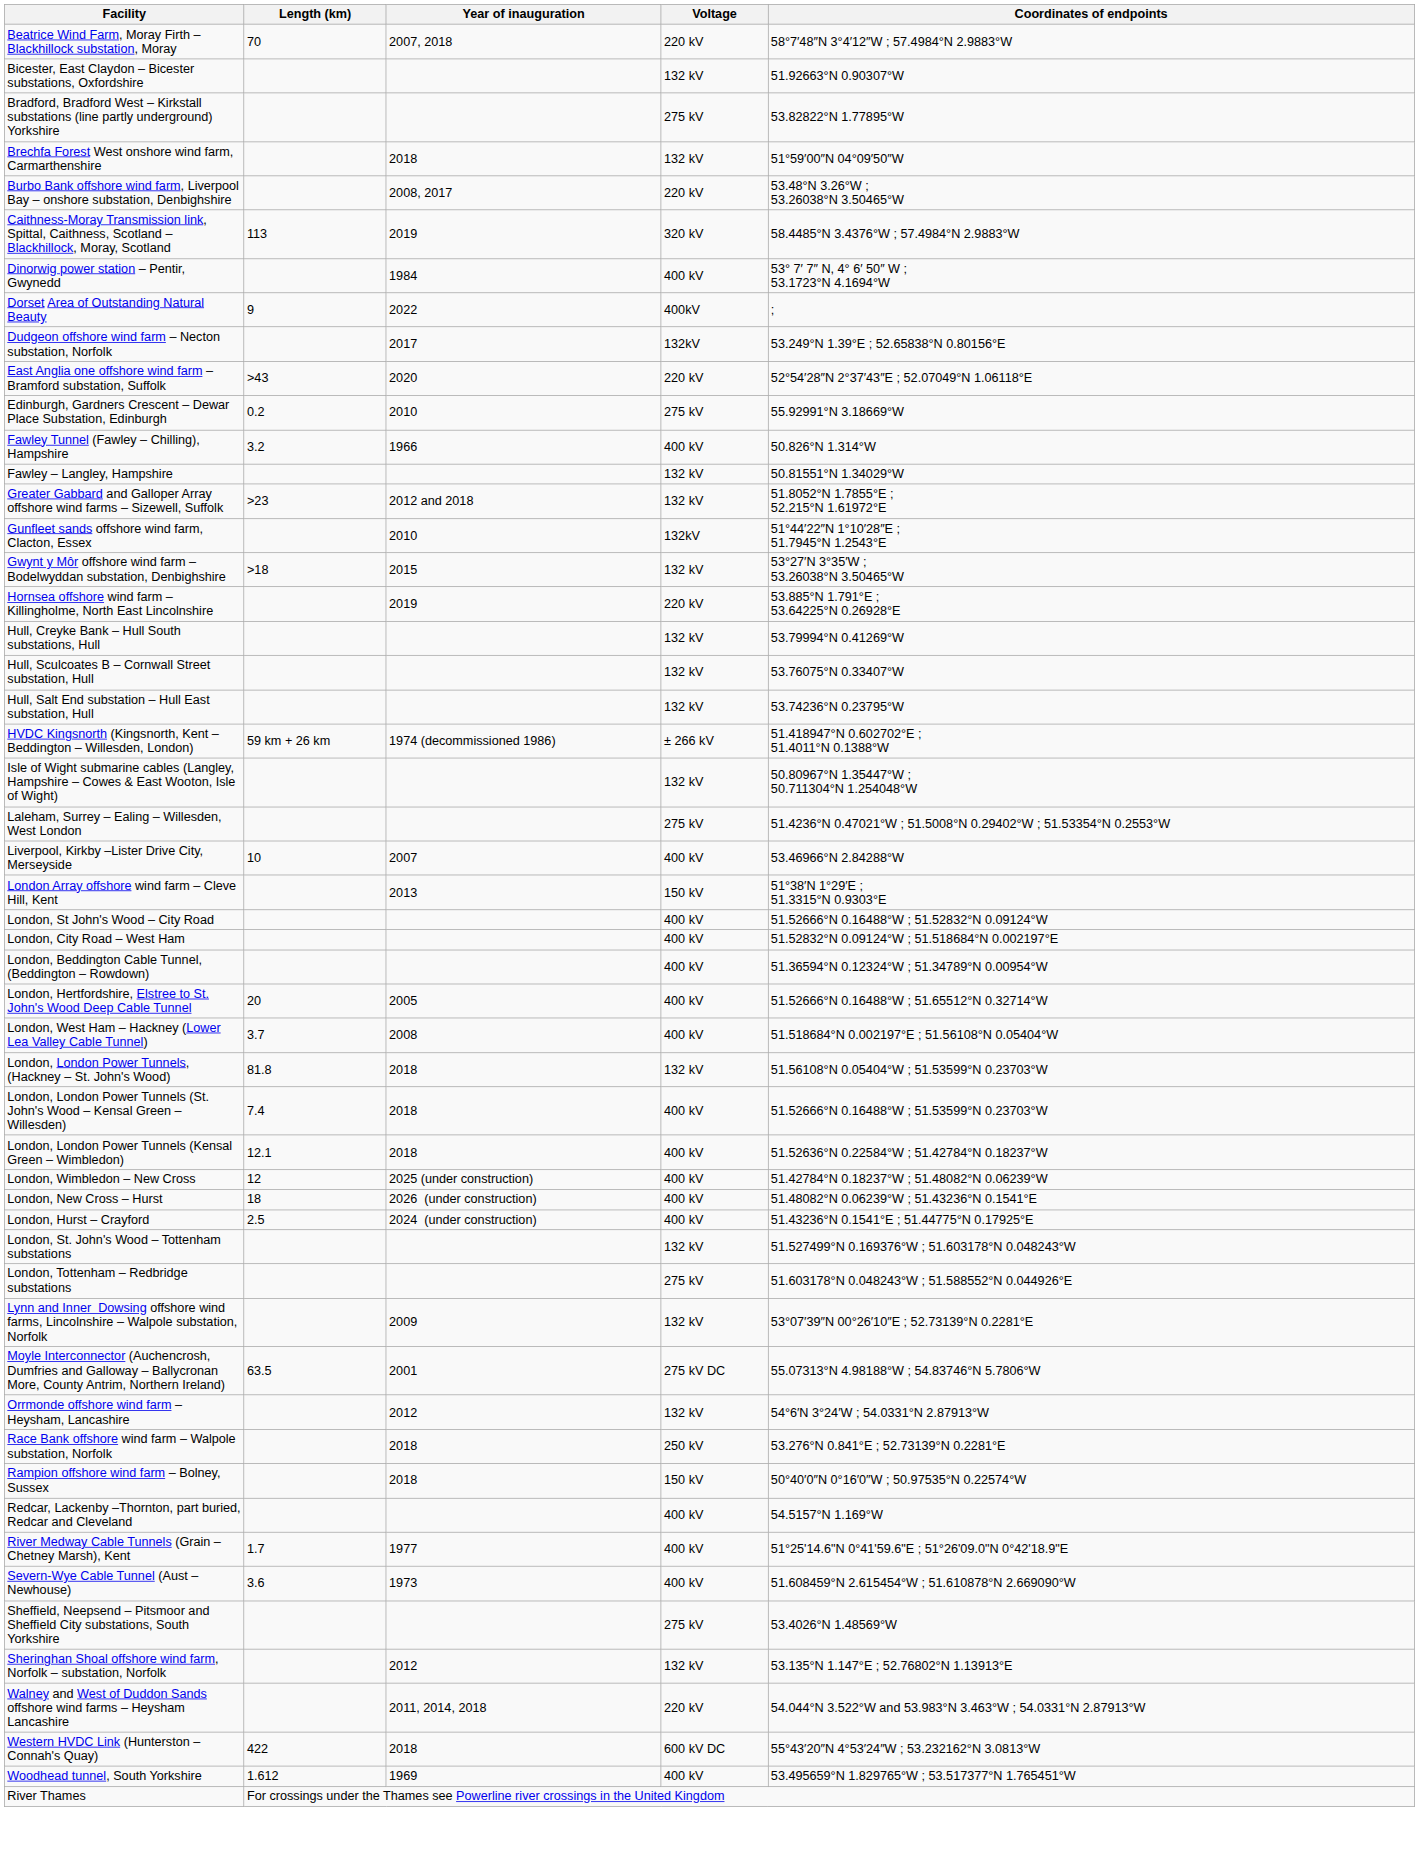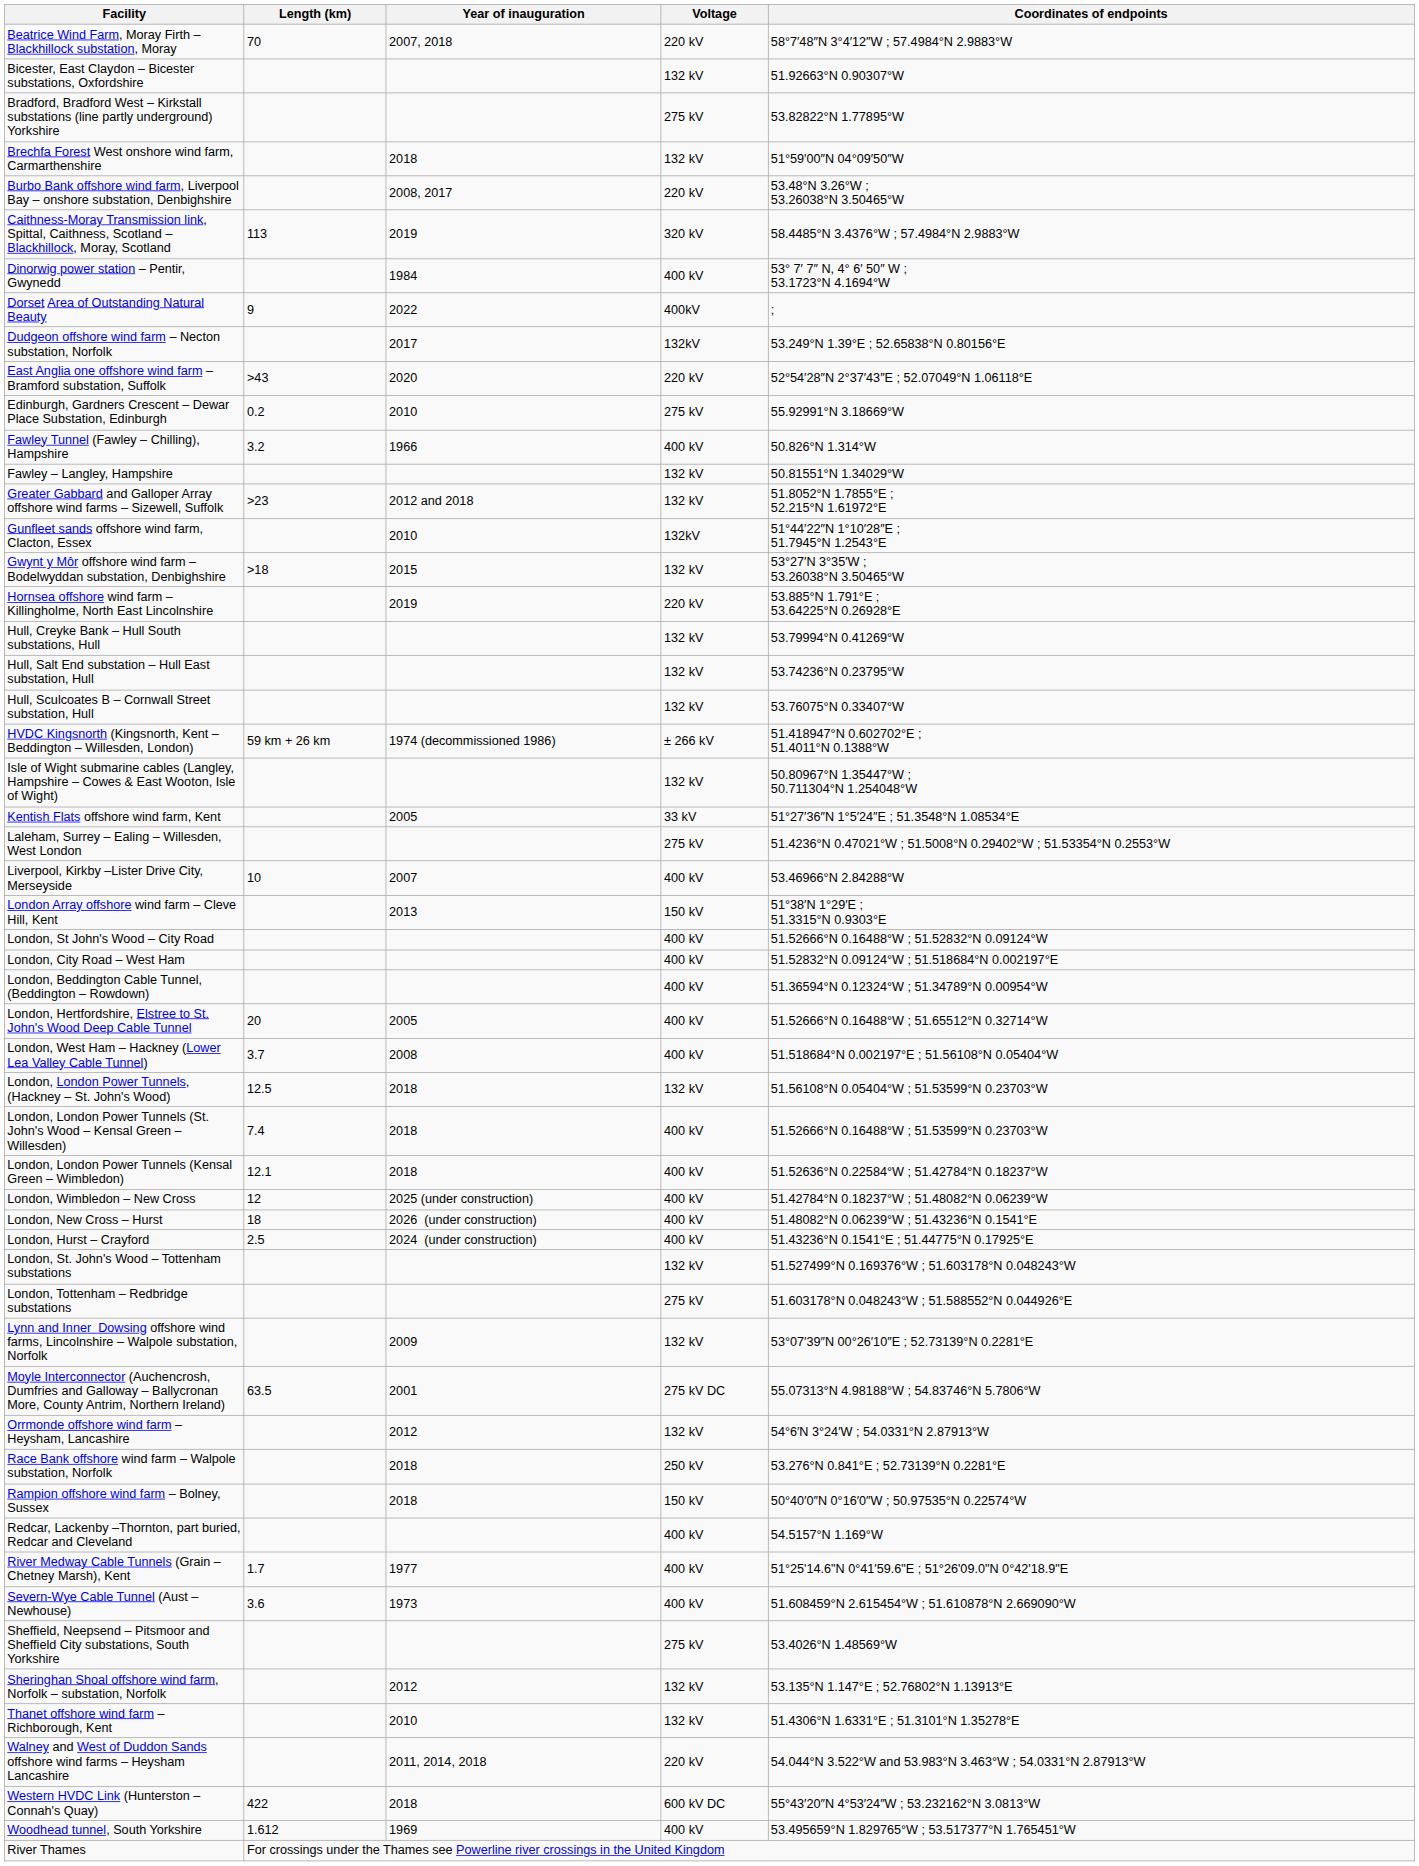 <table class="wikitable sortable" width="90%">
 <tr bgcolor="#dfdfdf">
 <th width="17%">Facility</th>
 <th>Length (km)</th>
 <th>Year of inauguration</th>
 <th>Voltage</th>
 <th>Coordinates of endpoints</th>
 </tr>
 <tr>
 <td><a href='#'>Beatrice Wind Farm</a>, Moray Firth – <a href='#'>Blackhillock substation</a>, Moray</td>
 <td>70</td>
 <td>2007, 2018</td>
 <td>220 kV</td>
 <td>58°7′48″N 3°4′12″W ; 57.4984°N 2.9883°W</td>
 </tr>
 <tr>
 <td>Bicester, East Claydon –  Bicester substations, Oxfordshire</td>
 <td></td>
 <td></td>
 <td>132 kV</td>
 <td>51.92663°N 0.90307°W</td>
 </tr>
 <tr>
 <td>Bradford, Bradford West – Kirkstall substations (line partly underground) Yorkshire</td>
 <td></td>
 <td></td>
 <td>275 kV</td>
 <td>53.82822°N 1.77895°W</td>
 </tr>
 <tr>
 <td><a href='#'>Brechfa Forest</a> West onshore wind farm, Carmarthenshire</td>
 <td></td>
 <td>2018</td>
 <td>132 kV</td>
 <td>51°59′00″N 04°09′50″W</td>
 </tr>
 <tr>
 <td><a href='#'>Burbo Bank offshore wind farm</a>, Liverpool Bay – onshore substation, Denbighshire</td>
 <td></td>
 <td>2008, 2017</td>
 <td>220 kV</td>
 <td>53.48°N 3.26°W ;<br>53.26038°N 3.50465°W</td>
 </tr>
 <tr>
 <td><a href='#'>Caithness-Moray Transmission link</a>, Spittal, Caithness, Scotland – <a href='#'>Blackhillock</a>, Moray, Scotland</td>
 <td>113</td>
 <td>2019</td>
 <td>320 kV</td>
 <td>58.4485°N 3.4376°W ; 57.4984°N 2.9883°W</td>
 </tr>
 <tr>
 <td><a href='#'>Dinorwig power station</a> – Pentir, Gwynedd</td>
 <td></td>
 <td>1984</td>
 <td>400 kV</td>
 <td>53° 7′ 7″ N, 4° 6′ 50″ W ;<br>53.1723°N 4.1694°W</td>
 </tr>
 <tr>
 <td><a href='#'>Dorset</a> <a href='#'>Area of Outstanding Natural Beauty</a></td>
 <td>9</td>
 <td>2022</td>
 <td>400kV</td>
 <td> ; </td>
 </tr>
 <tr>
 <td><a href='#'>Dudgeon offshore wind farm</a> –  Necton substation, Norfolk</td>
 <td></td>
 <td>2017</td>
 <td>132kV</td>
 <td>53.249°N 1.39°E ; 52.65838°N 0.80156°E</td>
 </tr>
 <tr>
 <td><a href='#'>East Anglia one offshore wind farm</a> – Bramford substation, Suffolk</td>
 <td>>43</td>
 <td>2020</td>
 <td>220 kV</td>
 <td>52°54′28″N 2°37′43″E ; 52.07049°N 1.06118°E</td>
 </tr>
 <tr>
 <td>Edinburgh, Gardners Crescent – Dewar Place Substation, Edinburgh</td>
 <td>0.2</td>
 <td>2010</td>
 <td>275 kV</td>
 <td>55.92991°N 3.18669°W</td>
 </tr>
 <tr>
 <td><a href='#'>Fawley Tunnel</a>  (Fawley – Chilling), Hampshire</td>
 <td>3.2</td>
 <td>1966</td>
 <td>400 kV</td>
 <td>50.826°N 1.314°W</td>
 </tr>
 <tr>
 <td>Fawley –  Langley, Hampshire</td>
 <td></td>
 <td></td>
 <td>132 kV</td>
 <td>50.81551°N 1.34029°W</td>
 </tr>
 <tr>
 <td><a href='#'>Greater Gabbard</a> and Galloper  Array offshore wind farms – Sizewell, Suffolk</td>
 <td>>23</td>
 <td>2012 and 2018</td>
 <td>132 kV</td>
 <td>51.8052°N 1.7855°E ;<br>52.215°N 1.61972°E</td>
 </tr>
 <tr>
 <td><a href='#'>Gunfleet sands</a> offshore wind farm, Clacton, Essex</td>
 <td></td>
 <td>2010</td>
 <td>132kV</td>
 <td>51°44′22″N 1°10′28″E ;<br>51.7945°N 1.2543°E</td>
 </tr>
 <tr>
 <td><a href='#'>Gwynt y Môr</a> offshore wind farm  –  Bodelwyddan substation, Denbighshire</td>
 <td>>18</td>
 <td>2015</td>
 <td>132 kV</td>
 <td>53°27′N 3°35′W ;<br>53.26038°N 3.50465°W</td>
 </tr>
 <tr>
 <td><a href='#'>Hornsea offshore</a> wind farm –  Killingholme, North  East Lincolnshire</td>
 <td></td>
 <td>2019</td>
 <td>220 kV</td>
 <td>53.885°N 1.791°E ;<br>53.64225°N 0.26928°E</td>
 </tr>
 <tr>
 <td>Hull, Creyke  Bank  – Hull South substations, Hull</td>
 <td></td>
 <td></td>
 <td>132  kV</td>
 <td>53.79994°N 0.41269°W</td>
 </tr>
 <tr>
+<td>Hull, Salt End  substation – Hull East substation, Hull</td>
+<td></td>
+<td></td>
+<td>132 kV</td>
+<td>53.74236°N 0.23795°W</td>
+</tr>
+<tr>
 <td>Hull,  Sculcoates B  – Cornwall Street substation, Hull</td>
 <td></td>
 <td></td>
 <td>132 kV</td>
 <td>53.76075°N 0.33407°W</td>
-</tr>
-<tr>
-<td>Hull, Salt End  substation – Hull East substation, Hull</td>
-<td></td>
-<td></td>
-<td>132 kV</td>
-<td>53.74236°N 0.23795°W</td>
 </tr>
 <tr>
 <td><a href='#'>HVDC Kingsnorth</a> (Kingsnorth, Kent – Beddington – Willesden, London)</td>
 <td>59 km + 26 km</td>
 <td>1974 (decommissioned 1986)</td>
 <td>± 266 kV</td>
 <td>51.418947°N 0.602702°E ;<br>51.4011°N 0.1388°W</td>
 </tr>
 <tr>
 <td>Isle of Wight  submarine cables (Langley, Hampshire – Cowes & East Wooton, Isle of Wight)</td>
 <td></td>
 <td></td>
 <td>132 kV</td>
 <td>50.80967°N 1.35447°W ;<br>50.711304°N 1.254048°W</td>
+</tr>
+<tr>
+<td><a href='#'>Kentish Flats</a> offshore  wind farm, Kent</td>
+<td></td>
+<td>2005</td>
+<td>33 kV</td>
+<td>51°27′36″N 1°5′24″E ; 51.3548°N 1.08534°E</td>
 </tr>
 <tr>
 <td>Laleham, Surrey –  Ealing – Willesden, West London</td>
 <td></td>
 <td></td>
 <td>275 kV</td>
 <td>51.4236°N 0.47021°W ; 51.5008°N 0.29402°W ; 51.53354°N 0.2553°W</td>
 </tr>
 <tr>
 <td>Liverpool, Kirkby –Lister Drive City, Merseyside</td>
 <td>10</td>
 <td>2007</td>
 <td>400 kV</td>
 <td>53.46966°N 2.84288°W</td>
 </tr>
 <tr>
 <td><a href='#'>London Array offshore</a> wind farm – Cleve Hill, Kent</td>
 <td></td>
 <td>2013</td>
 <td>150 kV</td>
 <td>51°38′N 1°29′E ;<br>51.3315°N 0.9303°E</td>
 </tr>
 <tr>
 <td>London, St  John's Wood – City Road</td>
 <td></td>
 <td></td>
 <td>400 kV</td>
 <td>51.52666°N 0.16488°W ; 51.52832°N 0.09124°W</td>
 </tr>
 <tr>
 <td>London, City  Road – West Ham</td>
 <td></td>
 <td></td>
 <td>400 kV</td>
 <td>51.52832°N 0.09124°W ; 51.518684°N 0.002197°E</td>
 </tr>
 <tr>
 <td>London,  Beddington Cable Tunnel,(Beddington – Rowdown)</td>
 <td></td>
 <td></td>
 <td>400 kV</td>
 <td>51.36594°N 0.12324°W ; 51.34789°N 0.00954°W</td>
 </tr>
 <tr>
 <td>London, Hertfordshire, <a href='#'>Elstree to St. John's Wood Deep Cable Tunnel</a></td>
 <td>20</td>
 <td>2005</td>
 <td>400 kV</td>
 <td>51.52666°N 0.16488°W ; 51.65512°N 0.32714°W</td>
 </tr>
 <tr>
 <td>London, West Ham – Hackney (<a href='#'>Lower Lea Valley Cable Tunnel</a>)</td>
 <td>3.7</td>
 <td>2008</td>
 <td>400 kV</td>
 <td>51.518684°N 0.002197°E  ; 51.56108°N 0.05404°W</td>
 </tr>
 <tr>
 <td>London, <a href='#'>London Power Tunnels</a>, (Hackney – St. John's Wood)</td>
-<td>81.8</td>
+<td>12.5</td>
 <td>2018</td>
 <td>132 kV</td>
 <td>51.56108°N 0.05404°W ; 51.53599°N 0.23703°W</td>
 </tr>
 <tr>
 <td>London, London Power Tunnels (St. John's Wood – Kensal Green – Willesden)</td>
 <td>7.4</td>
 <td>2018</td>
 <td>400 kV</td>
 <td>51.52666°N 0.16488°W ; 51.53599°N 0.23703°W</td>
 </tr>
 <tr>
 <td>London, London Power Tunnels  (Kensal Green – Wimbledon)</td>
 <td>12.1</td>
 <td>2018</td>
 <td>400 kV</td>
 <td>51.52636°N 0.22584°W ; 51.42784°N 0.18237°W</td>
 </tr>
 <tr>
 <td>London,  Wimbledon – New Cross</td>
 <td>12</td>
 <td>2025 (under construction)</td>
 <td>400 kV</td>
 <td>51.42784°N 0.18237°W ; 51.48082°N 0.06239°W</td>
 </tr>
 <tr>
 <td>London, New  Cross – Hurst</td>
 <td>18</td>
 <td>2026  (under construction)</td>
 <td>400 kV</td>
 <td>51.48082°N 0.06239°W ; 51.43236°N 0.1541°E</td>
 </tr>
 <tr>
 <td>London, Hurst  – Crayford</td>
 <td>2.5</td>
 <td>2024  (under construction)</td>
 <td>400 kV</td>
 <td>51.43236°N 0.1541°E ; 51.44775°N 0.17925°E</td>
 </tr>
 <tr>
 <td>London, St. John's Wood – Tottenham substations</td>
 <td></td>
 <td></td>
 <td>132 kV</td>
 <td>51.527499°N 0.169376°W ; 51.603178°N 0.048243°W</td>
 </tr>
 <tr>
 <td>London, Tottenham – Redbridge substations</td>
 <td></td>
 <td></td>
 <td>275 kV</td>
 <td>51.603178°N 0.048243°W ; 51.588552°N 0.044926°E</td>
 </tr>
 <tr>
 <td><a href='#'>Lynn and Inner  Dowsing</a> offshore wind farms, Lincolnshire –  Walpole substation, Norfolk</td>
 <td></td>
 <td>2009</td>
 <td>132 kV</td>
 <td>53°07′39″N 00°26′10″E ; 52.73139°N 0.2281°E</td>
 </tr>
 <tr>
 <td><a href='#'>Moyle Interconnector</a> (Auchencrosh, Dumfries and Galloway – Ballycronan More, County Antrim, Northern Ireland)</td>
 <td>63.5</td>
 <td>2001</td>
 <td>275 kV DC</td>
 <td>55.07313°N 4.98188°W ; 54.83746°N 5.7806°W</td>
 </tr>
 <tr>
 <td><a href='#'>Orrmonde offshore wind farm</a> – Heysham, Lancashire</td>
 <td></td>
 <td>2012</td>
 <td>132 kV</td>
 <td>54°6′N 3°24′W ; 54.0331°N 2.87913°W</td>
 </tr>
 <tr>
 <td><a href='#'>Race Bank offshore</a>  wind farm – Walpole substation, Norfolk</td>
 <td></td>
 <td>2018</td>
 <td>250 kV</td>
 <td>53.276°N 0.841°E ; 52.73139°N 0.2281°E</td>
 </tr>
 <tr>
 <td><a href='#'>Rampion offshore wind farm</a> – Bolney, Sussex</td>
 <td></td>
 <td>2018</td>
 <td>150 kV</td>
 <td>50°40′0″N 0°16′0″W ; 50.97535°N 0.22574°W</td>
 </tr>
 <tr>
 <td>Redcar,  Lackenby –Thornton, part buried, Redcar and Cleveland</td>
 <td></td>
 <td></td>
 <td>400 kV</td>
 <td>54.5157°N 1.169°W</td>
 </tr>
 <tr>
 <td><a href='#'>River Medway Cable Tunnels</a> (Grain – Chetney Marsh), Kent</td>
 <td>1.7</td>
 <td>1977</td>
 <td>400 kV</td>
 <td>51°25'14.6"N 0°41'59.6"E ; 51°26'09.0"N 0°42'18.9"E</td>
 </tr>
 <tr>
 <td><a href='#'>Severn-Wye Cable Tunnel</a> (Aust – Newhouse)</td>
 <td>3.6</td>
 <td>1973</td>
 <td>400 kV</td>
 <td>51.608459°N 2.615454°W ; 51.610878°N 2.669090°W</td>
 </tr>
 <tr>
 <td>Sheffield, Neepsend  – Pitsmoor and Sheffield City substations, South Yorkshire</td>
 <td></td>
 <td></td>
 <td>275 kV</td>
 <td>53.4026°N 1.48569°W</td>
 </tr>
 <tr>
 <td><a href='#'>Sheringhan Shoal offshore wind farm</a>, Norfolk – substation, Norfolk</td>
 <td></td>
 <td>2012</td>
 <td>132 kV</td>
 <td>53.135°N 1.147°E ; 52.76802°N 1.13913°E</td>
 </tr>
 <tr>
+<td><a href='#'>Thanet offshore wind farm</a> – Richborough, Kent</td>
+<td></td>
+<td>2010</td>
+<td>132 kV</td>
+<td>51.4306°N 1.6331°E ; 51.3101°N 1.35278°E</td>
+</tr>
+<tr>
 <td><a href='#'>Walney</a> and <a href='#'>West of Duddon Sands</a> offshore wind farms – Heysham Lancashire</td>
 <td></td>
 <td>2011, 2014, 2018</td>
 <td>220 kV</td>
 <td>54.044°N 3.522°W and 53.983°N 3.463°W ; 54.0331°N 2.87913°W</td>
 </tr>
 <tr>
 <td><a href='#'>Western HVDC Link</a> (Hunterston – Connah's Quay)</td>
 <td>422</td>
 <td>2018</td>
 <td>600 kV DC</td>
 <td>55°43′20″N 4°53′24″W ; 53.232162°N 3.0813°W</td>
 </tr>
 <tr>
 <td><a href='#'>Woodhead tunnel</a>, South Yorkshire</td>
 <td>1.612</td>
 <td>1969</td>
 <td>400 kV</td>
 <td>53.495659°N 1.829765°W ; 53.517377°N 1.765451°W</td>
 </tr>
 <tr>
 <td>River Thames</td>
 <td colspan="4">For crossings under the Thames see <a href='#'>Powerline river crossings in the United Kingdom</a></td>
 </tr>
 </table>
